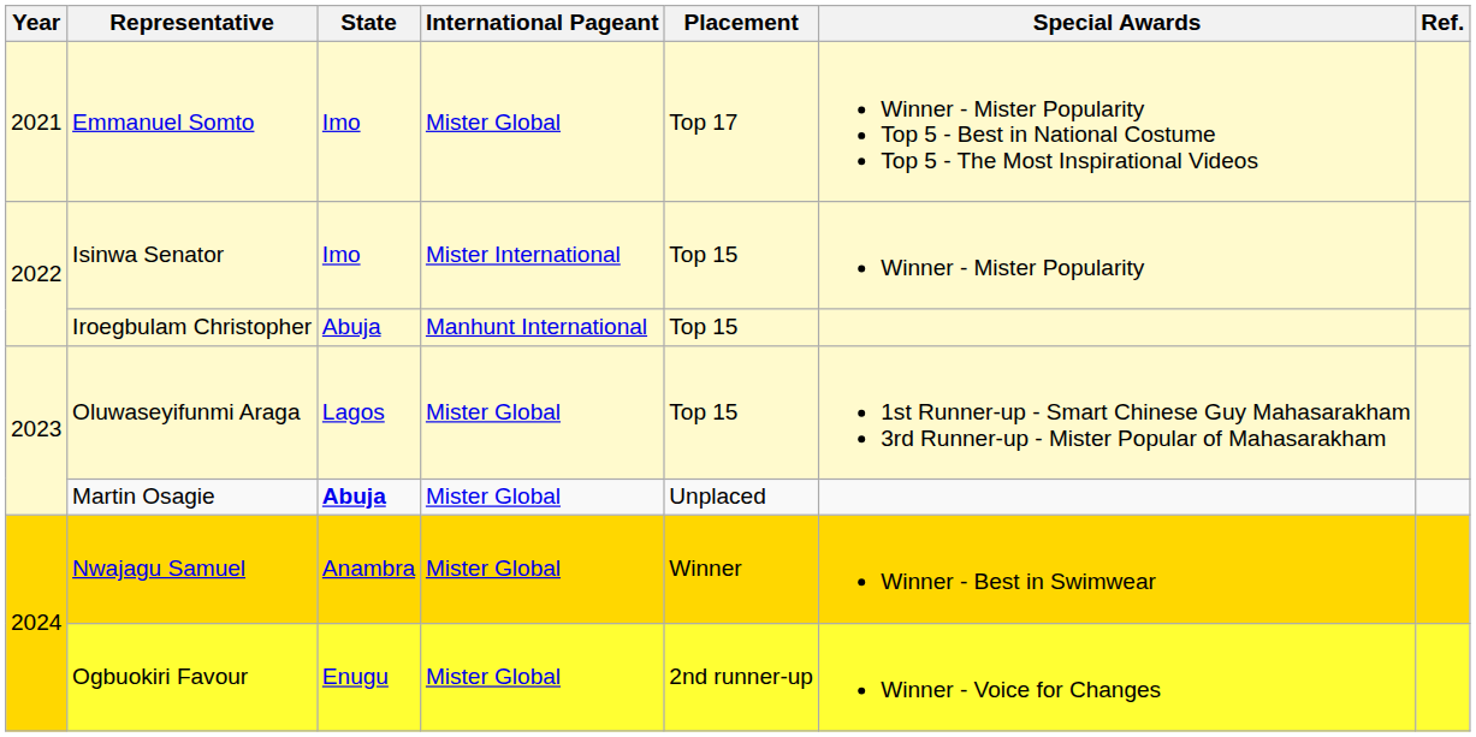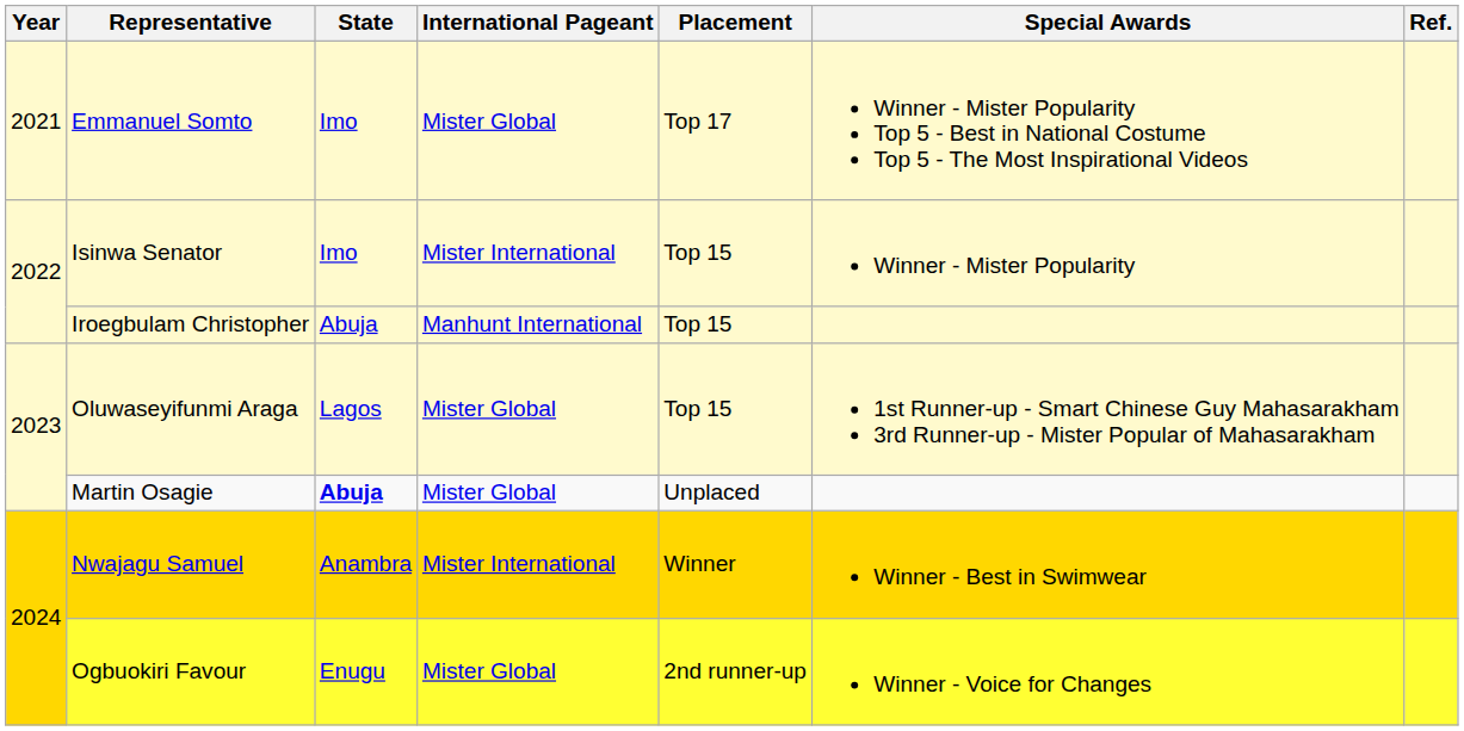 <table class="wikitable">
 <tr>
 <th>Year</th>
 <th>Representative</th>
 <th>State</th>
 <th>International Pageant</th>
 <th>Placement</th>
 <th>Special Awards</th>
 <th>Ref.</th>
 </tr>
 <tr style="background-color:#FFFACD;">
 <td>2021</td>
 <td><a href='#'>Emmanuel Somto</a></td>
 <td><a href='#'>Imo</a></td>
 <td><a href='#'>Mister Global</a></td>
 <td>Top 17</td>
 <td><br><ul><li>Winner - Mister Popularity</li><li>Top 5 - Best in National Costume</li><li>Top 5 - The Most Inspirational Videos</li></ul></td>
 <td></td>
 </tr>
 <tr style="background-color:#FFFACD;">
 <td rowspan="2">2022</td>
 <td>Isinwa Senator</td>
 <td><a href='#'>Imo</a></td>
 <td><a href='#'>Mister International</a></td>
 <td>Top 15</td>
 <td><br><ul><li>Winner - Mister Popularity</li></ul></td>
 <td></td>
 </tr>
 <tr style="background-color:#FFFACD;">
 <td>Iroegbulam Christopher</td>
 <td><a href='#'>Abuja</a></td>
 <td><a href='#'>Manhunt International</a></td>
 <td>Top 15</td>
 <td></td>
 <td></td>
 </tr>
 <tr style="background-color:#FFFACD;">
 <td rowspan="2">2023</td>
 <td>Oluwaseyifunmi Araga</td>
 <td><a href='#'>Lagos</a></td>
 <td><a href='#'>Mister Global</a></td>
 <td>Top 15</td>
 <td><br><ul><li>1st Runner-up - Smart Chinese Guy Mahasarakham</li><li>3rd Runner-up - Mister Popular of Mahasarakham</li></ul></td>
 <td></td>
 </tr>
 <tr>
 <td>Martin Osagie</td>
 <td><strong><a href='#'>Abuja</a></strong></td>
 <td><a href='#'>Mister Global</a></td>
 <td>Unplaced</td>
 <td></td>
 <td></td>
 </tr>
 <tr style="background-color:gold; ">
 <td rowspan="2">2024</td>
 <td><a href='#'>Nwajagu Samuel</a></td>
 <td><a href='#'>Anambra</a></td>
-<td><a href='#'>Mister Global</a></td>
+<td><a href='#'>Mister International</a></td>
 <td>Winner</td>
 <td><br><ul><li>Winner - Best in Swimwear</li></ul></td>
 <td></td>
 </tr>
 <tr style="background-color:#FFFF33; ">
 <td>Ogbuokiri Favour</td>
 <td><a href='#'>Enugu</a></td>
 <td><a href='#'>Mister Global</a></td>
 <td>2nd runner-up</td>
 <td><br><ul><li>Winner - Voice for Changes</li></ul></td>
 <td></td>
 </tr>
 </table>
